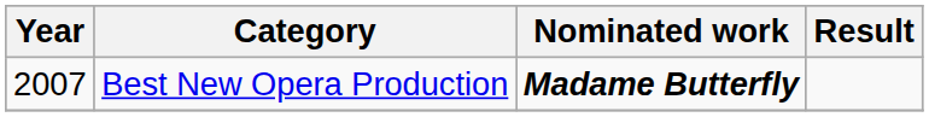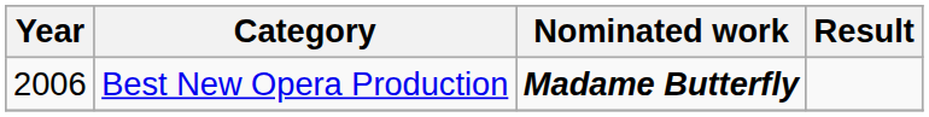 <table class=wikitable>
 <tr>
 <th scope="col">Year</th>
 <th scope="col">Category</th>
 <th scope="col">Nominated work</th>
 <th scope="col">Result</th>
 </tr>
 <tr>
-<td>2007</td>
+<td>2006</td>
 <td><a href='#'>Best New Opera Production</a></td>
 <td><strong><em>Madame Butterfly</em></strong></td>
 <td></td>
 </tr>
 <tr>
 </tr>
 </table>
